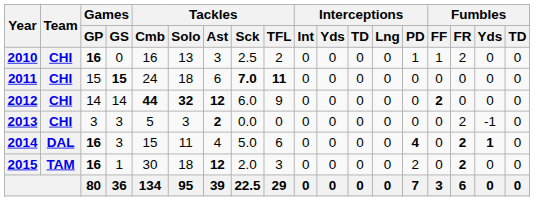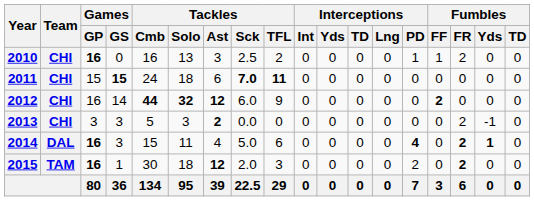 <table class="wikitable" style="text-align:center">
 <tr>
 <th rowspan="2">Year</th>
 <th rowspan="2">Team</th>
 <th colspan="2">Games</th>
 <th colspan="5">Tackles</th>
 <th colspan="5">Interceptions</th>
 <th colspan="4">Fumbles</th>
 </tr>
 <tr>
 <th>GP</th>
 <th>GS</th>
 <th>Cmb</th>
 <th>Solo</th>
 <th>Ast</th>
 <th>Sck</th>
 <th>TFL</th>
 <th>Int</th>
 <th>Yds</th>
 <th>TD</th>
 <th>Lng</th>
 <th>PD</th>
 <th>FF</th>
 <th>FR</th>
 <th>Yds</th>
 <th>TD</th>
 </tr>
 <tr>
 <th><a href='#'>2010</a></th>
 <th><a href='#'>CHI</a></th>
 <td><strong>16</strong></td>
 <td>0</td>
 <td>16</td>
 <td>13</td>
 <td>3</td>
 <td>2.5</td>
 <td>2</td>
 <td>0</td>
 <td>0</td>
 <td>0</td>
 <td>0</td>
 <td>1</td>
 <td>1</td>
 <td>2</td>
 <td>0</td>
 <td>0</td>
 </tr>
 <tr>
 <th><a href='#'>2011</a></th>
 <th><a href='#'>CHI</a></th>
 <td>15</td>
 <td><strong>15</strong></td>
 <td>24</td>
 <td>18</td>
 <td>6</td>
 <td><strong>7.0</strong></td>
 <td><strong>11</strong></td>
 <td>0</td>
 <td>0</td>
 <td>0</td>
 <td>0</td>
 <td>0</td>
 <td>0</td>
 <td>0</td>
 <td>0</td>
 <td>0</td>
 </tr>
 <tr>
 <th><a href='#'>2012</a></th>
 <th><a href='#'>CHI</a></th>
-<td>14</td>
+<td>16</td>
 <td>14</td>
 <td><strong>44</strong></td>
 <td><strong>32</strong></td>
 <td><strong>12</strong></td>
 <td>6.0</td>
 <td>9</td>
 <td>0</td>
 <td>0</td>
 <td>0</td>
 <td>0</td>
 <td>0</td>
 <td><strong>2</strong></td>
 <td>0</td>
 <td>0</td>
 <td>0</td>
 </tr>
 <tr>
 <th><a href='#'>2013</a></th>
 <th><a href='#'>CHI</a></th>
 <td>3</td>
 <td>3</td>
 <td>5</td>
 <td>3</td>
 <td><strong>2</strong></td>
 <td>0.0</td>
 <td>0</td>
 <td>0</td>
 <td>0</td>
 <td>0</td>
 <td>0</td>
 <td>0</td>
 <td>0</td>
 <td>2</td>
 <td>-1</td>
 <td>0</td>
 </tr>
 <tr>
 <th><a href='#'>2014</a></th>
 <th><a href='#'>DAL</a></th>
 <td><strong>16</strong></td>
 <td>3</td>
 <td>15</td>
 <td>11</td>
 <td>4</td>
 <td>5.0</td>
 <td>6</td>
 <td>0</td>
 <td>0</td>
 <td>0</td>
 <td>0</td>
 <td><strong>4</strong></td>
 <td>0</td>
 <td><strong>2</strong></td>
 <td><strong>1</strong></td>
 <td>0</td>
 </tr>
 <tr>
 <th><a href='#'>2015</a></th>
 <th><a href='#'>TAM</a></th>
 <td><strong>16</strong></td>
 <td>1</td>
 <td>30</td>
 <td>18</td>
 <td><strong>12</strong></td>
 <td>2.0</td>
 <td>3</td>
 <td>0</td>
 <td>0</td>
 <td>0</td>
 <td>0</td>
 <td>2</td>
 <td>0</td>
 <td><strong>2</strong></td>
 <td>0</td>
 <td>0</td>
 </tr>
 <tr>
 <th colspan="2"></th>
 <th>80</th>
 <th>36</th>
 <th>134</th>
 <th>95</th>
 <th>39</th>
 <th>22.5</th>
 <th>29</th>
 <th>0</th>
 <th>0</th>
 <th>0</th>
 <th>0</th>
 <th>7</th>
 <th>3</th>
 <th>6</th>
 <th>0</th>
 <th>0</th>
 </tr>
 </table>
